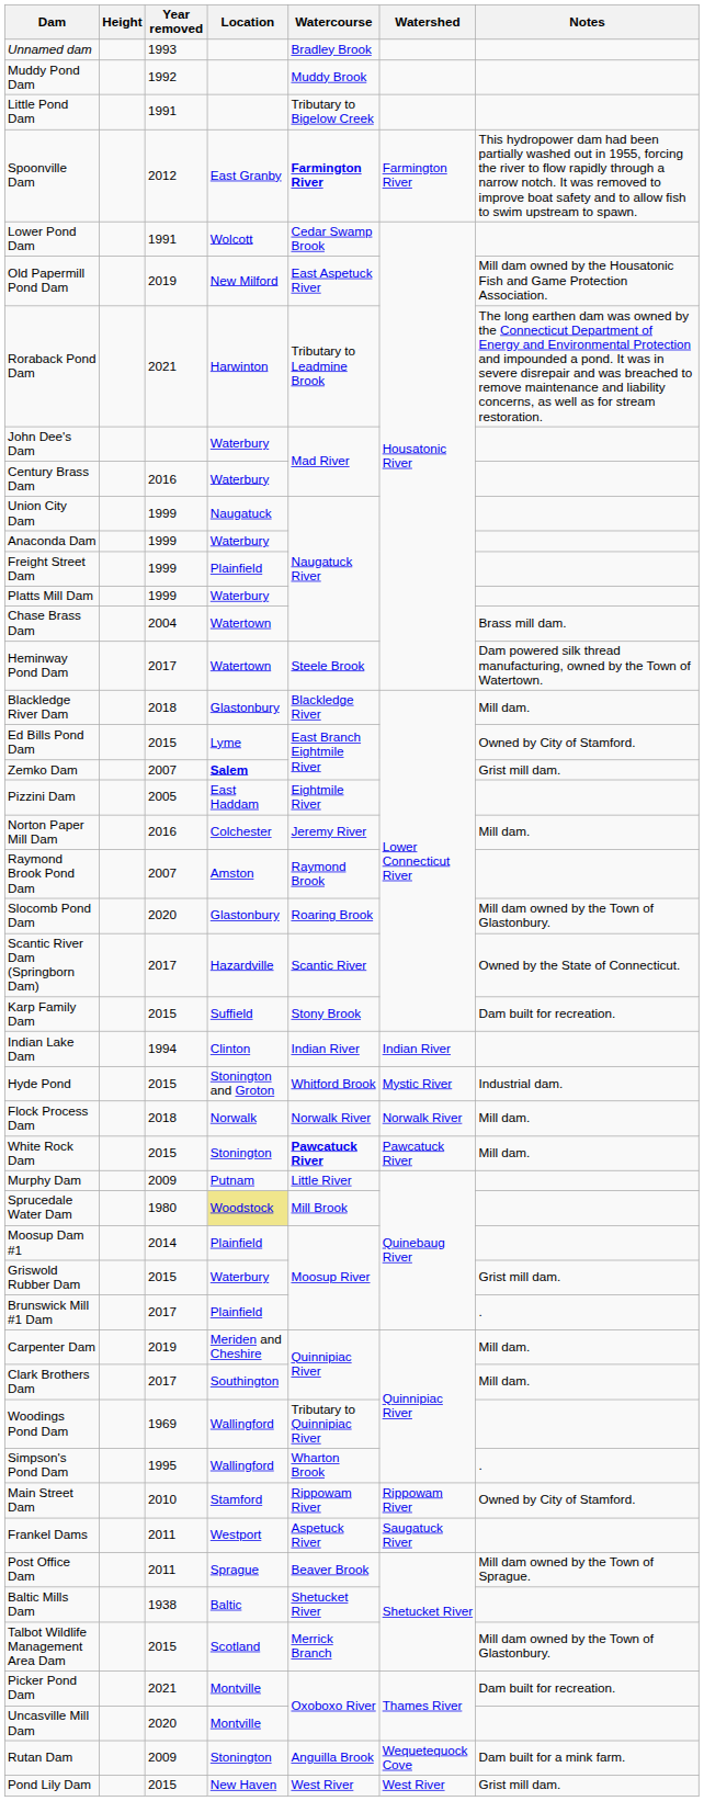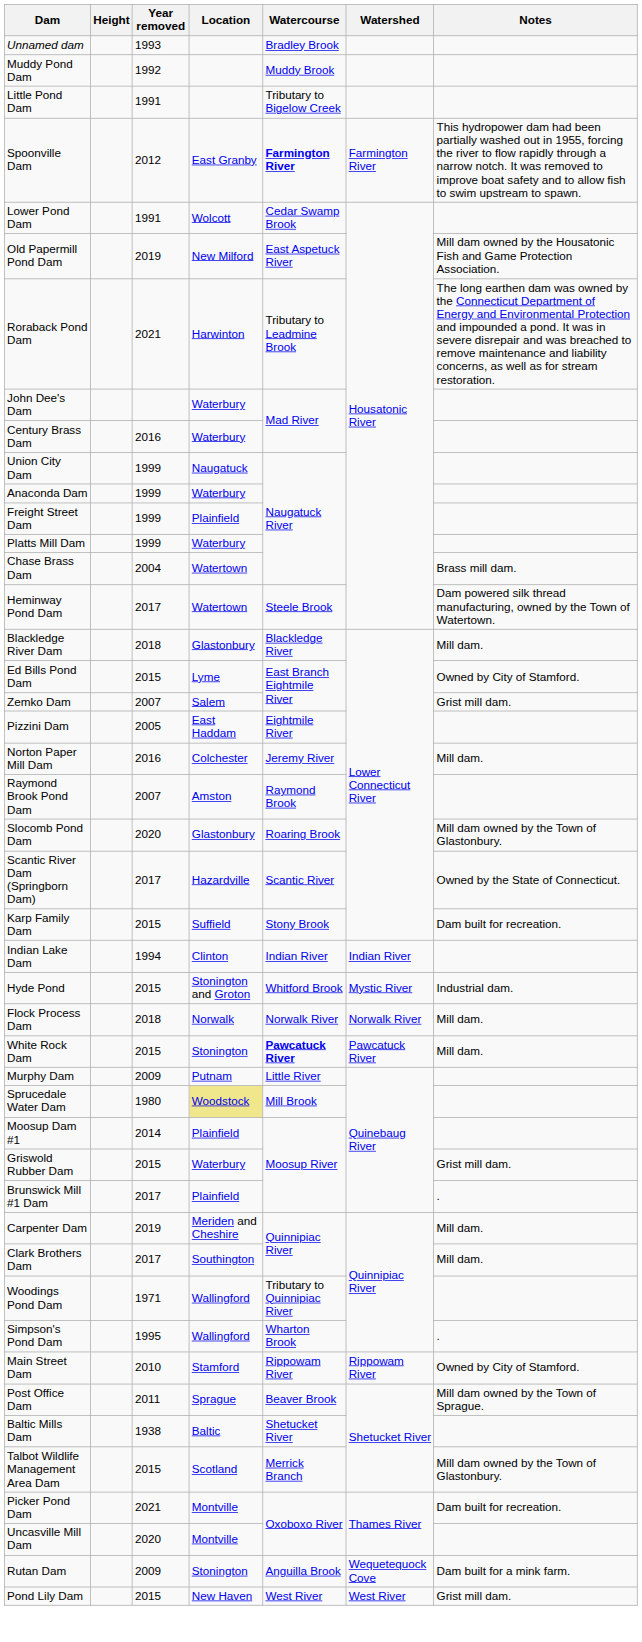 <table class="wikitable sortable">
 <tr>
 <th>Dam</th>
 <th>Height</th>
 <th>Year removed</th>
 <th>Location</th>
 <th>Watercourse</th>
 <th>Watershed</th>
 <th>Notes</th>
 </tr>
 <tr>
 <td><em>Unnamed dam</em></td>
 <td></td>
 <td>1993</td>
 <td></td>
 <td><a href='#'>Bradley Brook</a></td>
 <td></td>
 <td></td>
 </tr>
 <tr>
 <td>Muddy Pond Dam</td>
 <td></td>
 <td>1992</td>
 <td></td>
 <td><a href='#'>Muddy Brook</a></td>
 <td></td>
 <td></td>
 </tr>
 <tr>
 <td>Little Pond Dam</td>
 <td></td>
 <td>1991</td>
 <td></td>
 <td>Tributary to <a href='#'>Bigelow Creek</a></td>
 <td></td>
 <td></td>
 </tr>
 <tr>
 <td>Spoonville Dam</td>
 <td></td>
 <td>2012</td>
 <td><a href='#'>East Granby</a><br></td>
 <td><strong><a href='#'>Farmington River</a></strong></td>
 <td><a href='#'>Farmington River</a></td>
 <td>This hydropower dam had been partially washed out in 1955, forcing the river to flow rapidly through a narrow notch. It was removed to improve boat safety and to allow fish to swim upstream to spawn.</td>
 </tr>
 <tr>
 <td>Lower Pond Dam</td>
 <td></td>
 <td>1991</td>
 <td><a href='#'>Wolcott</a><br></td>
 <td><a href='#'>Cedar Swamp Brook</a></td>
 <td rowspan=11><a href='#'>Housatonic River</a></td>
 <td></td>
 </tr>
 <tr>
 <td>Old Papermill Pond Dam</td>
 <td></td>
 <td>2019</td>
 <td><a href='#'>New Milford</a><br></td>
 <td><a href='#'>East Aspetuck River</a></td>
 <td>Mill dam owned by the Housatonic Fish and Game Protection Association.</td>
 </tr>
 <tr>
 <td>Roraback Pond Dam</td>
 <td></td>
 <td>2021</td>
 <td><a href='#'>Harwinton</a><br></td>
 <td>Tributary to <a href='#'>Leadmine Brook</a></td>
 <td>The  long earthen dam was owned by the <a href='#'>Connecticut Department of Energy and Environmental Protection</a> and impounded a  pond. It was in severe disrepair and was breached to remove maintenance and liability concerns, as well as for stream restoration.</td>
 </tr>
 <tr>
 <td>John Dee's Dam</td>
 <td></td>
 <td></td>
 <td><a href='#'>Waterbury</a><br></td>
 <td rowspan=2><a href='#'>Mad River</a></td>
 <td></td>
 </tr>
 <tr>
 <td>Century Brass Dam</td>
 <td></td>
 <td>2016</td>
 <td><a href='#'>Waterbury</a><br></td>
 <td></td>
 </tr>
 <tr>
 <td>Union City Dam</td>
 <td></td>
 <td>1999</td>
 <td><a href='#'>Naugatuck</a><br></td>
 <td rowspan=5><a href='#'>Naugatuck River</a></td>
 <td></td>
 </tr>
 <tr>
 <td>Anaconda Dam</td>
 <td></td>
 <td>1999</td>
 <td><a href='#'>Waterbury</a><br></td>
 <td></td>
 </tr>
 <tr>
 <td>Freight Street Dam</td>
 <td></td>
 <td>1999</td>
 <td><a href='#'>Plainfield</a><br></td>
 <td></td>
 </tr>
 <tr>
 <td>Platts Mill Dam</td>
 <td></td>
 <td>1999</td>
 <td><a href='#'>Waterbury</a><br></td>
 <td></td>
 </tr>
 <tr>
 <td>Chase Brass Dam</td>
 <td></td>
 <td>2004</td>
 <td><a href='#'>Watertown</a><br></td>
 <td>Brass mill dam.</td>
 </tr>
 <tr>
 <td>Heminway Pond Dam</td>
 <td></td>
 <td>2017</td>
 <td><a href='#'>Watertown</a></td>
 <td><a href='#'>Steele Brook</a></td>
 <td>Dam powered silk thread manufacturing, owned by the Town of Watertown.</td>
 </tr>
 <tr>
 <td>Blackledge River Dam</td>
 <td></td>
 <td>2018</td>
 <td><a href='#'>Glastonbury</a></td>
 <td><a href='#'>Blackledge River</a></td>
 <td rowspan=9><a href='#'>Lower Connecticut River</a></td>
 <td>Mill dam.</td>
 </tr>
 <tr>
 <td>Ed Bills Pond Dam</td>
 <td></td>
 <td>2015</td>
 <td><a href='#'>Lyme</a><br></td>
 <td rowspan=2><a href='#'>East Branch Eightmile River</a></td>
 <td>Owned by City of Stamford.</td>
 </tr>
 <tr>
 <td>Zemko Dam</td>
 <td></td>
 <td>2007</td>
-<td><strong><a href='#'>Salem</a><br></strong></td>
+<td><a href='#'>Salem</a><br></td>
 <td>Grist mill dam.</td>
 </tr>
 <tr>
 <td>Pizzini Dam</td>
 <td></td>
 <td>2005</td>
 <td><a href='#'>East Haddam</a><br></td>
 <td><a href='#'>Eightmile River</a></td>
 <td></td>
 </tr>
 <tr>
 <td>Norton Paper Mill Dam</td>
 <td></td>
 <td>2016</td>
 <td><a href='#'>Colchester</a><br></td>
 <td><a href='#'>Jeremy River</a></td>
 <td>Mill dam.</td>
 </tr>
 <tr>
 <td>Raymond Brook Pond Dam</td>
 <td></td>
 <td>2007</td>
 <td><a href='#'>Amston</a><br></td>
 <td><a href='#'>Raymond Brook</a></td>
 <td></td>
 </tr>
 <tr>
 <td>Slocomb Pond Dam</td>
 <td></td>
 <td>2020</td>
 <td><a href='#'>Glastonbury</a><br></td>
 <td><a href='#'>Roaring Brook</a></td>
 <td>Mill dam owned by the Town of Glastonbury.</td>
 </tr>
 <tr>
 <td>Scantic River Dam (Springborn Dam)</td>
 <td></td>
 <td>2017</td>
 <td><a href='#'>Hazardville</a><br></td>
 <td><a href='#'>Scantic River</a></td>
 <td>Owned by the State of Connecticut.</td>
 </tr>
 <tr>
 <td>Karp Family Dam</td>
 <td></td>
 <td>2015</td>
 <td><a href='#'>Suffield</a><br></td>
 <td><a href='#'>Stony Brook</a></td>
 <td>Dam built for recreation.</td>
 </tr>
 <tr>
 <td>Indian Lake Dam</td>
 <td></td>
 <td>1994</td>
 <td><a href='#'>Clinton</a><br></td>
 <td><a href='#'>Indian River</a></td>
 <td><a href='#'>Indian River</a></td>
 <td></td>
 </tr>
 <tr>
 <td>Hyde Pond</td>
 <td></td>
 <td>2015</td>
 <td><a href='#'>Stonington</a> and <a href='#'>Groton</a><br></td>
 <td><a href='#'>Whitford Brook</a></td>
 <td><a href='#'>Mystic River</a></td>
 <td>Industrial dam.</td>
 </tr>
 <tr>
 <td>Flock Process Dam</td>
 <td></td>
 <td>2018</td>
 <td><a href='#'>Norwalk</a><br></td>
 <td><a href='#'>Norwalk River</a></td>
 <td><a href='#'>Norwalk River</a></td>
 <td>Mill dam.</td>
 </tr>
 <tr>
 <td>White Rock Dam</td>
 <td></td>
 <td>2015</td>
 <td><a href='#'>Stonington</a><br></td>
 <td><strong><a href='#'>Pawcatuck River</a></strong></td>
 <td><a href='#'>Pawcatuck River</a></td>
 <td>Mill dam.</td>
 </tr>
 <tr>
 <td>Murphy Dam</td>
 <td></td>
 <td>2009</td>
 <td><a href='#'>Putnam</a><br></td>
 <td><a href='#'>Little River</a></td>
 <td rowspan=5><a href='#'>Quinebaug River</a></td>
 <td></td>
 </tr>
 <tr>
 <td>Sprucedale Water Dam</td>
 <td></td>
 <td>1980</td>
 <td style="background: khaki;"><a href='#'>Woodstock</a><br></td>
 <td><a href='#'>Mill Brook</a></td>
 <td></td>
 </tr>
 <tr>
 <td>Moosup Dam #1</td>
 <td></td>
 <td>2014</td>
 <td><a href='#'>Plainfield</a><br></td>
 <td rowspan=3><a href='#'>Moosup River</a></td>
 <td></td>
 </tr>
 <tr>
 <td>Griswold Rubber Dam</td>
 <td></td>
 <td>2015</td>
 <td><a href='#'>Waterbury</a><br></td>
 <td>Grist mill dam.</td>
 </tr>
 <tr>
 <td>Brunswick Mill #1 Dam</td>
 <td></td>
 <td>2017</td>
 <td><a href='#'>Plainfield</a><br></td>
 <td>.</td>
 </tr>
 <tr>
 <td>Carpenter Dam</td>
 <td></td>
 <td>2019</td>
 <td><a href='#'>Meriden</a> and <a href='#'>Cheshire</a><br></td>
 <td rowspan=2><a href='#'>Quinnipiac River</a></td>
 <td rowspan=4><a href='#'>Quinnipiac River</a></td>
 <td>Mill dam.</td>
 </tr>
 <tr>
 <td>Clark Brothers Dam</td>
 <td></td>
 <td>2017</td>
 <td><a href='#'>Southington</a><br></td>
 <td>Mill dam.</td>
 </tr>
 <tr>
 <td>Woodings Pond Dam</td>
 <td></td>
-<td>1969</td>
+<td>1971</td>
 <td><a href='#'>Wallingford</a><br></td>
 <td>Tributary to <a href='#'>Quinnipiac River</a></td>
 <td></td>
 </tr>
 <tr>
 <td>Simpson's Pond Dam</td>
 <td></td>
 <td>1995</td>
 <td><a href='#'>Wallingford</a><br></td>
 <td><a href='#'>Wharton Brook</a></td>
 <td>.</td>
 </tr>
 <tr>
 <td>Main Street Dam</td>
 <td></td>
 <td>2010</td>
 <td><a href='#'>Stamford</a><br></td>
 <td><a href='#'>Rippowam River</a></td>
 <td><a href='#'>Rippowam River</a></td>
 <td>Owned by City of Stamford.</td>
-</tr>
-<tr>
-<td>Frankel Dams</td>
-<td></td>
-<td>2011</td>
-<td><a href='#'>Westport</a><br></td>
-<td><a href='#'>Aspetuck River</a></td>
-<td><a href='#'>Saugatuck River</a></td>
-<td></td>
 </tr>
 <tr>
 <td>Post Office Dam</td>
 <td></td>
 <td>2011</td>
 <td><a href='#'>Sprague</a><br></td>
 <td><a href='#'>Beaver Brook</a></td>
 <td rowspan=3><a href='#'>Shetucket River</a></td>
 <td>Mill dam owned by the Town of Sprague.</td>
 </tr>
 <tr>
 <td>Baltic Mills Dam</td>
 <td></td>
 <td>1938</td>
 <td><a href='#'>Baltic</a><br></td>
 <td><a href='#'>Shetucket River</a></td>
 <td></td>
 </tr>
 <tr>
 <td>Talbot Wildlife Management Area Dam</td>
 <td></td>
 <td>2015</td>
 <td><a href='#'>Scotland</a></td>
 <td><a href='#'>Merrick Branch</a></td>
 <td>Mill dam owned by the Town of Glastonbury.</td>
 </tr>
 <tr>
 <td>Picker Pond Dam</td>
 <td></td>
 <td>2021</td>
 <td><a href='#'>Montville</a><br></td>
 <td rowspan=2><a href='#'>Oxoboxo River</a></td>
 <td rowspan=2><a href='#'>Thames River</a></td>
 <td>Dam built for recreation.</td>
 </tr>
 <tr>
 <td>Uncasville Mill Dam</td>
 <td></td>
 <td>2020</td>
 <td><a href='#'>Montville</a><br></td>
 <td></td>
 </tr>
 <tr>
 <td>Rutan Dam</td>
 <td></td>
 <td>2009</td>
 <td><a href='#'>Stonington</a><br></td>
 <td><a href='#'>Anguilla Brook</a></td>
 <td><a href='#'>Wequetequock Cove</a></td>
 <td>Dam built for a mink farm.</td>
 </tr>
 <tr>
 <td>Pond Lily Dam</td>
 <td></td>
 <td>2015</td>
 <td><a href='#'>New Haven</a><br></td>
 <td><a href='#'>West River</a></td>
 <td><a href='#'>West River</a></td>
 <td>Grist mill dam.</td>
 </tr>
 </table>
